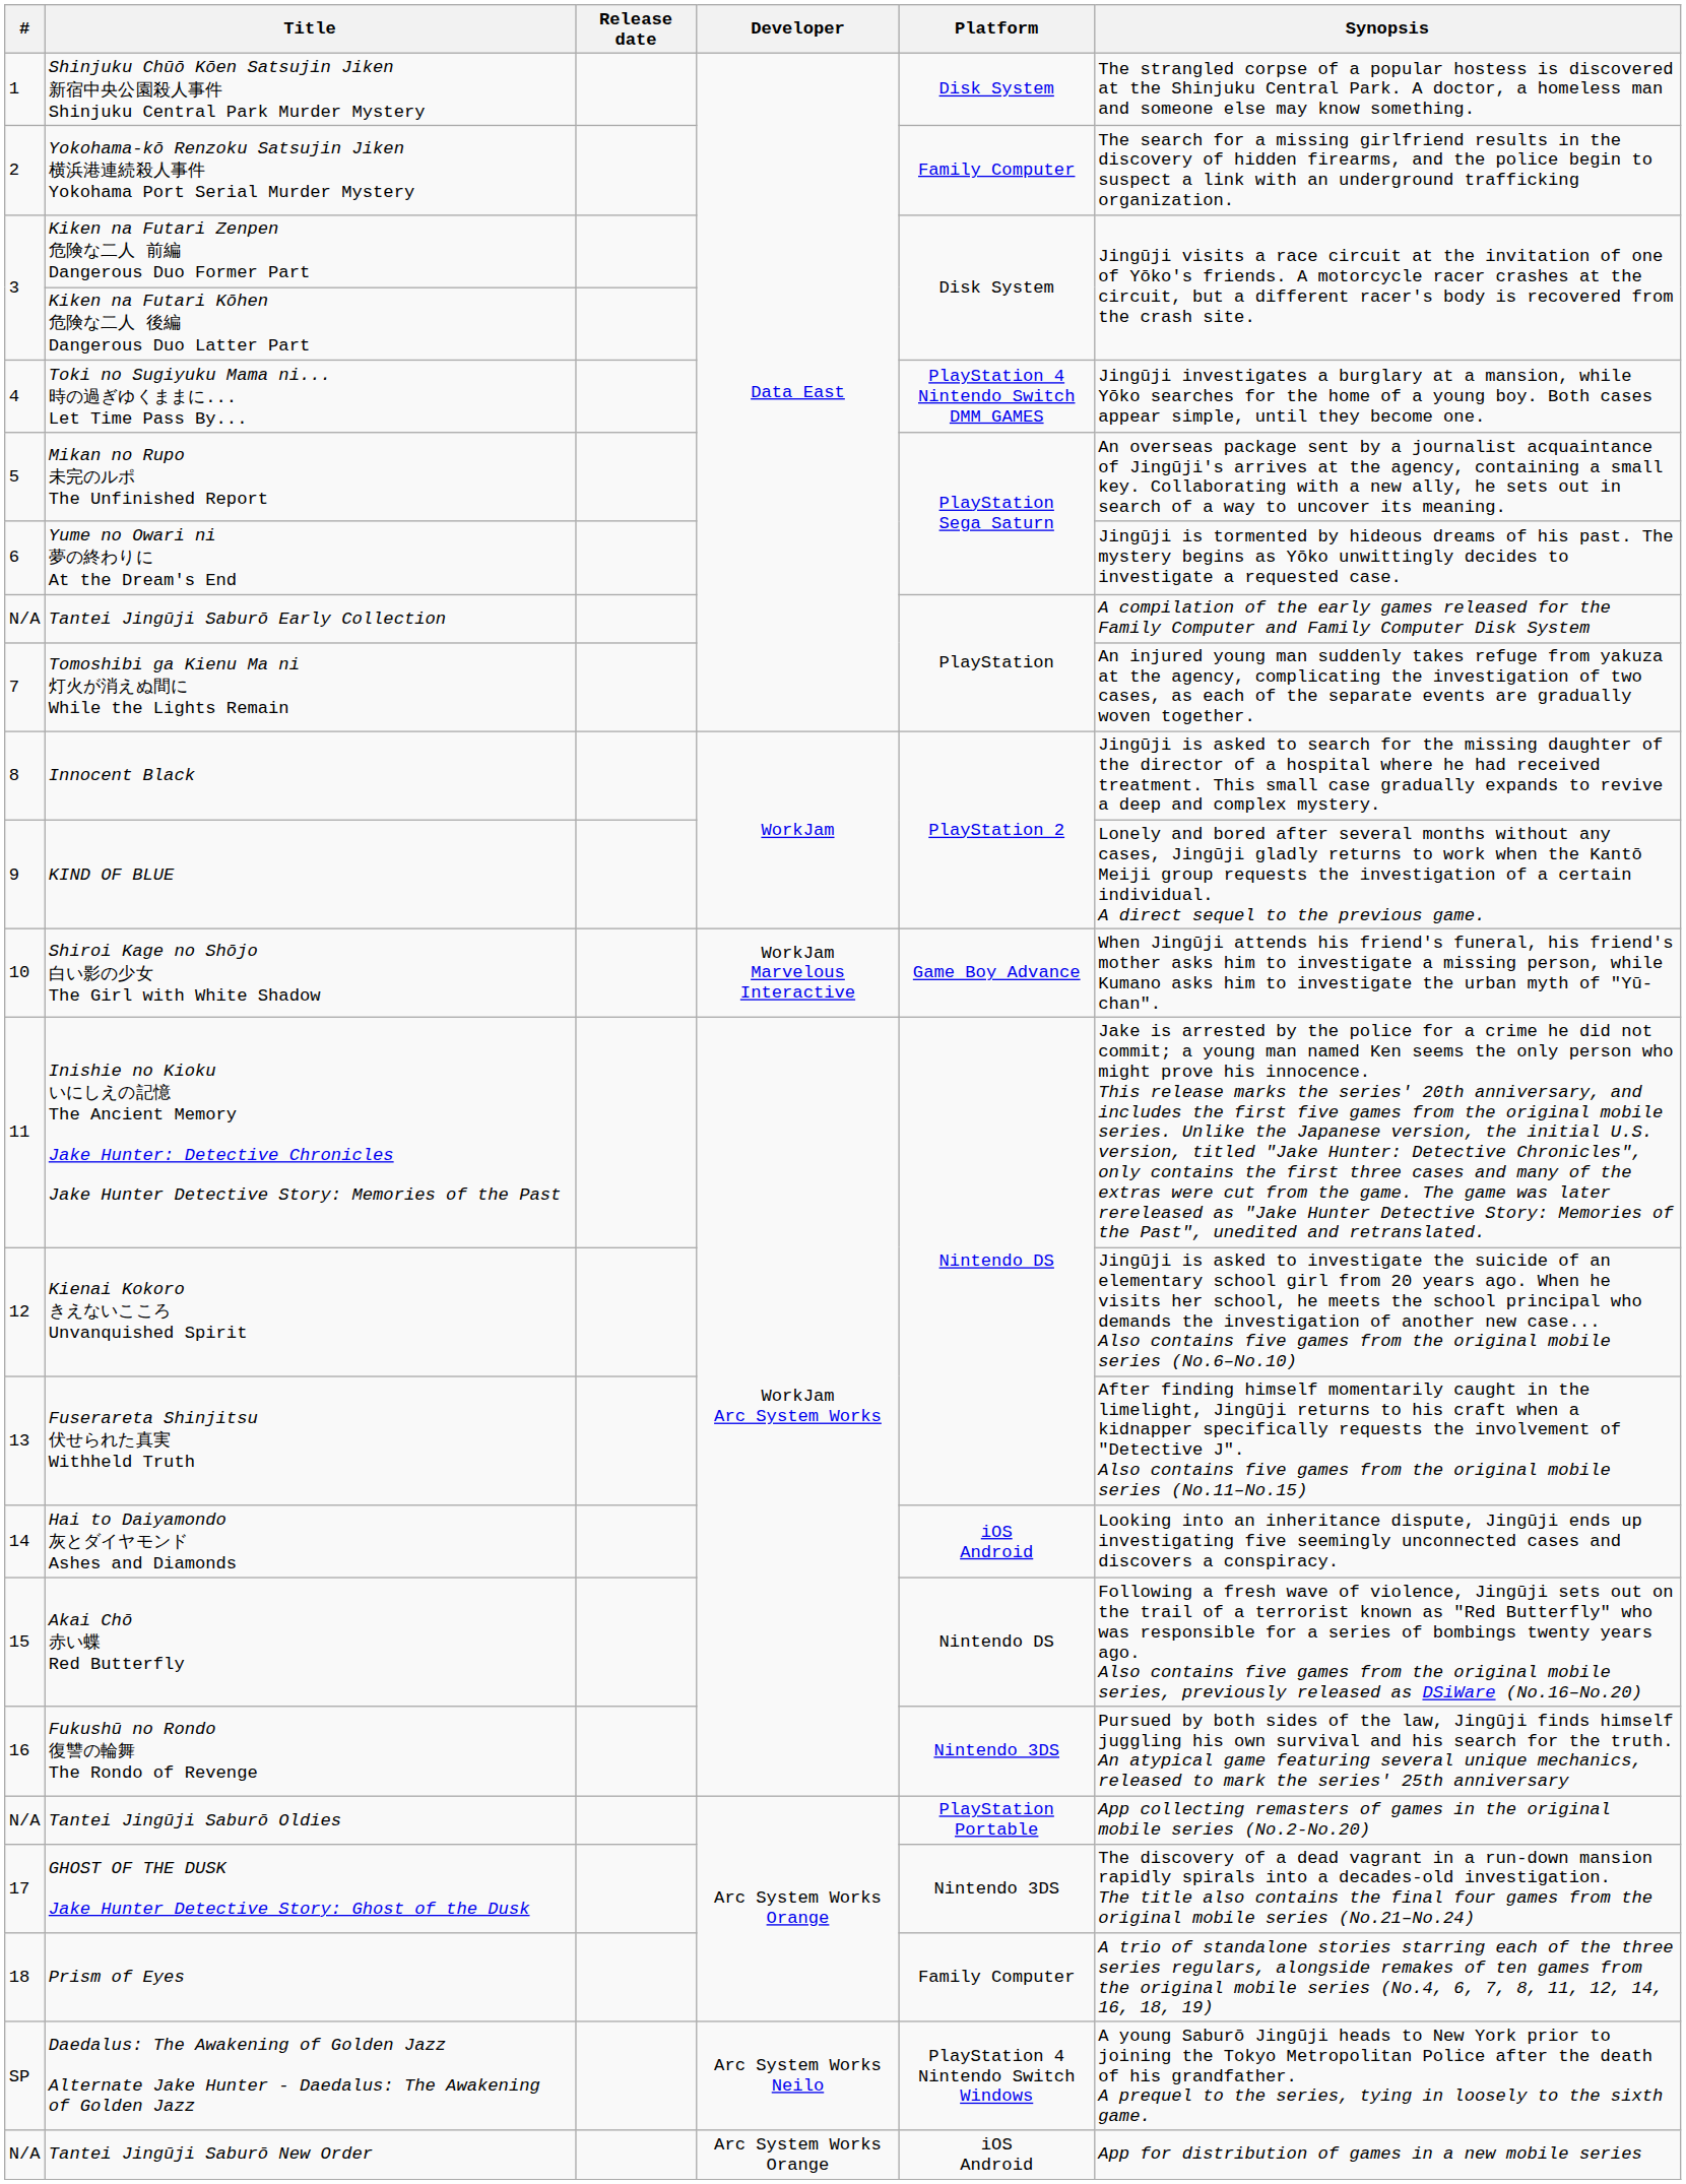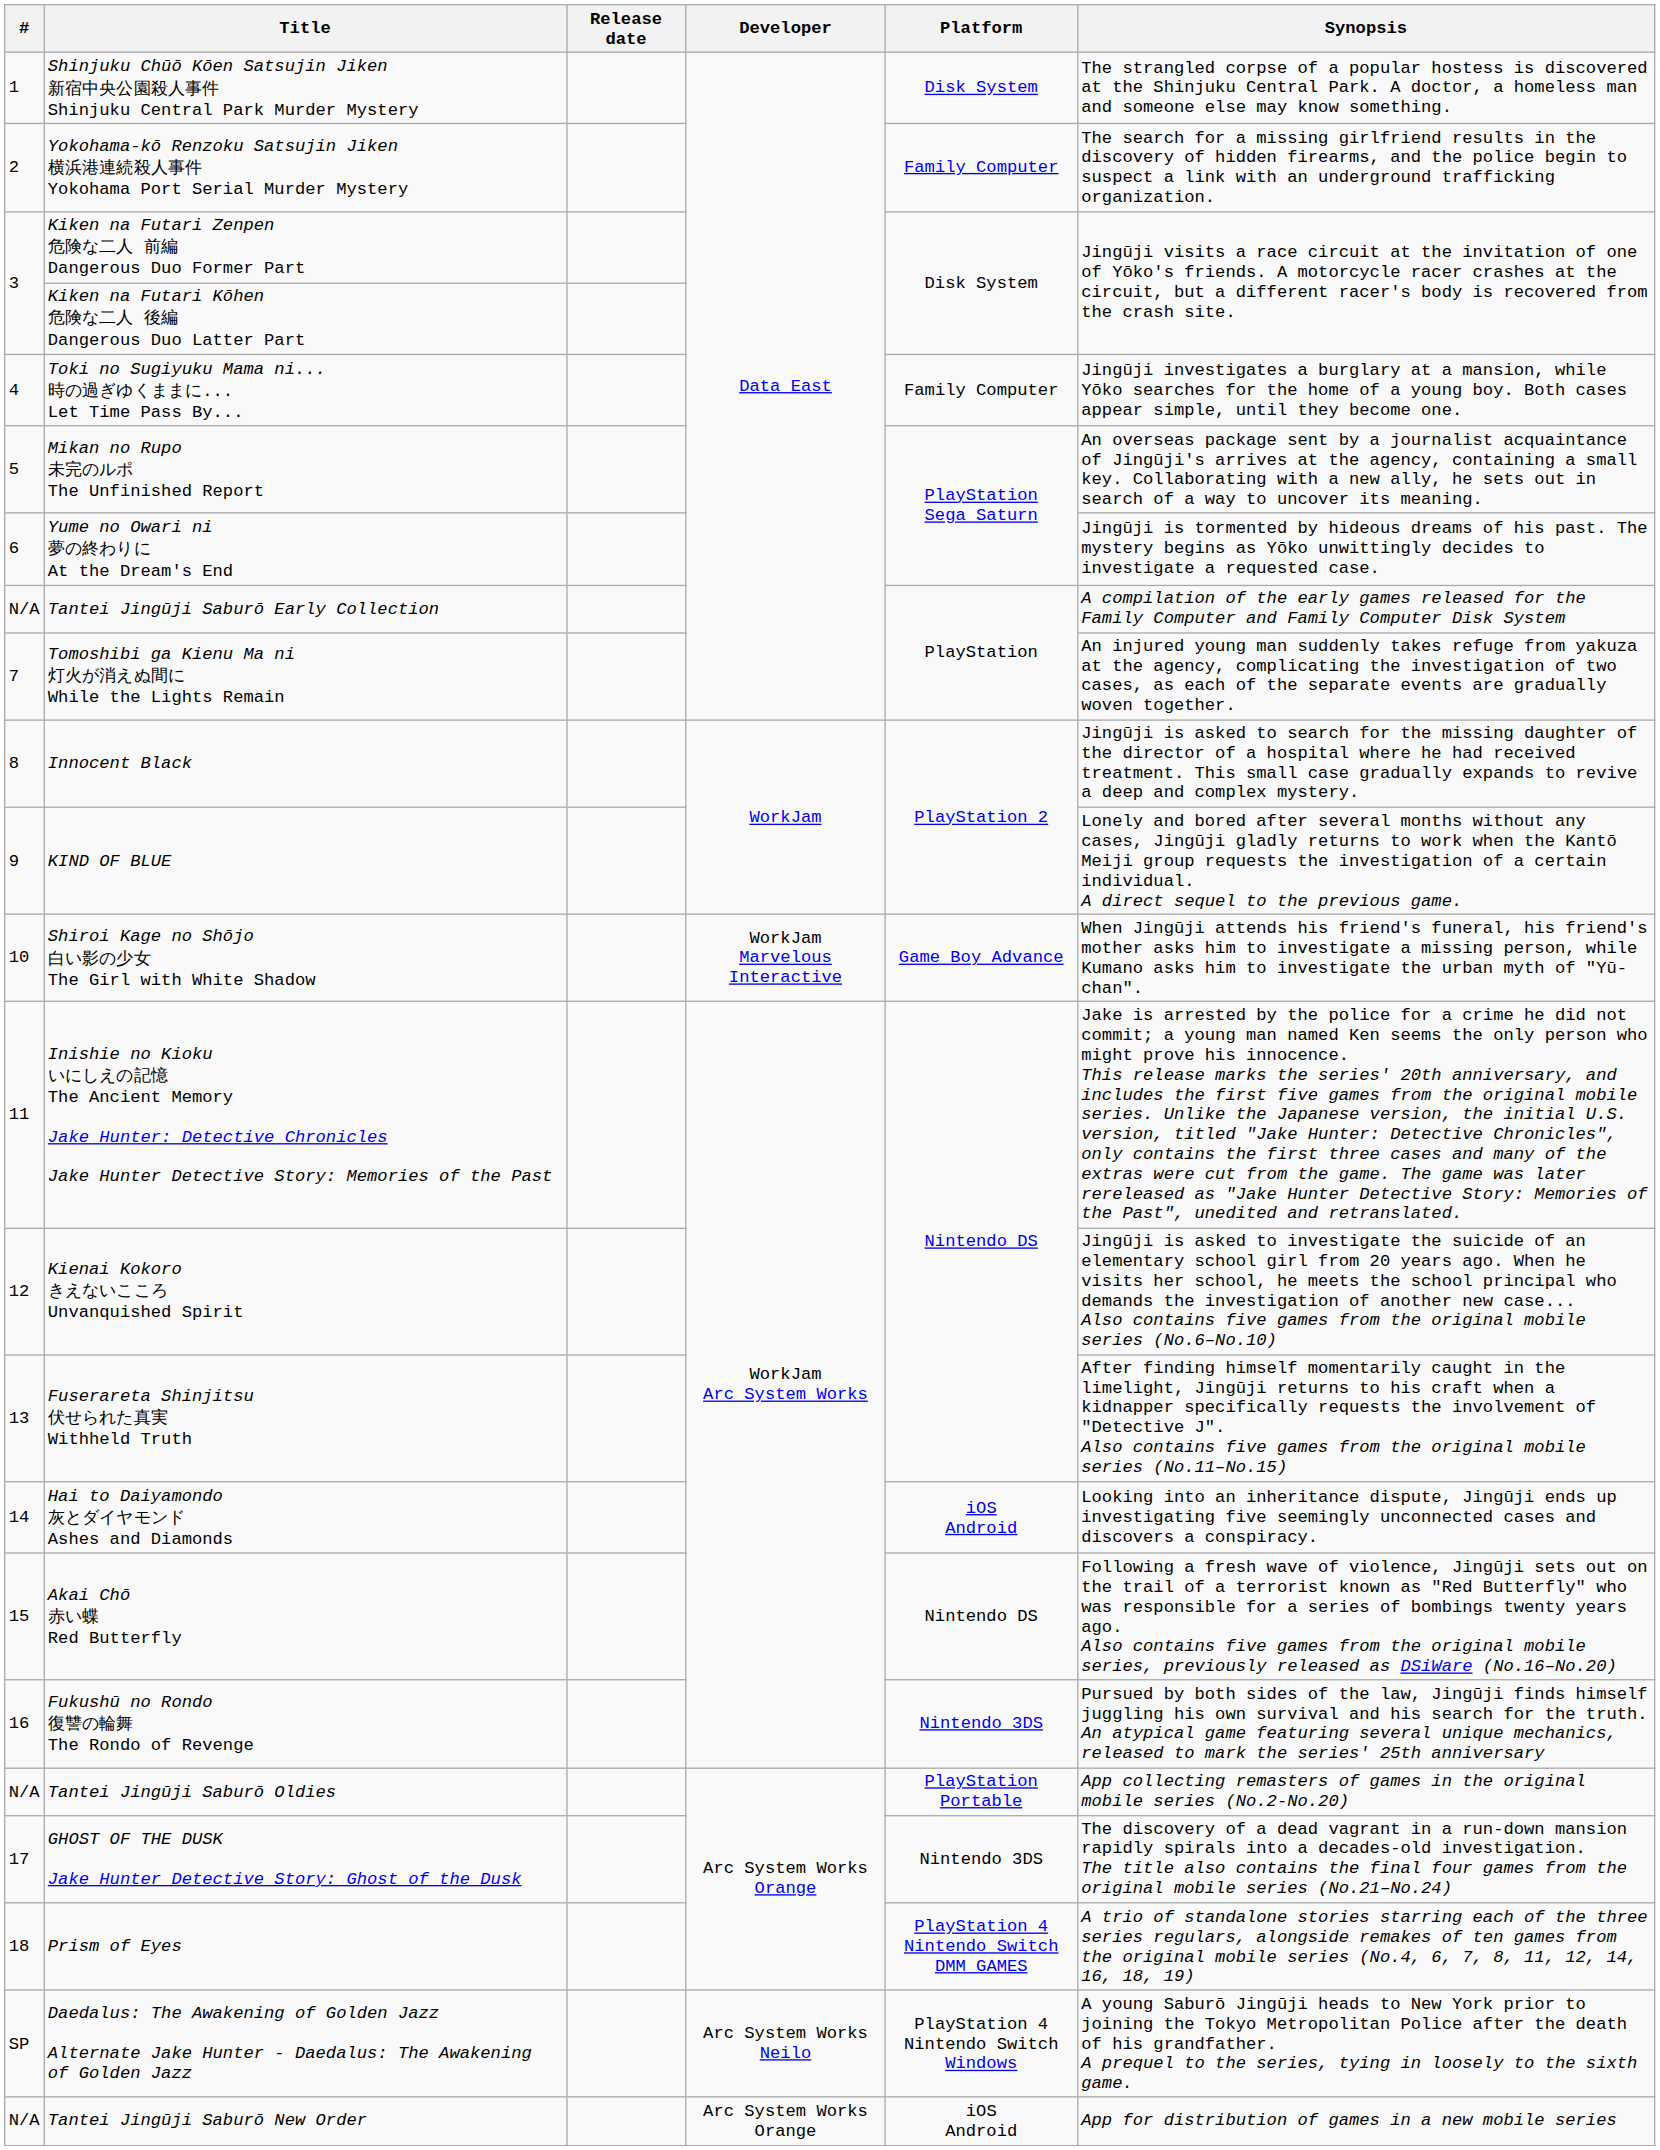 <table class = wikitable>
 <tr align = center>
 <th>#</th>
 <th>Title</th>
 <th>Release date</th>
 <th>Developer</th>
 <th>Platform</th>
 <th>Synopsis</th>
 </tr>
 <tr .>
 <td>1</td>
 <td><em>Shinjuku Chūō Kōen Satsujin Jiken</em><br>新宿中央公園殺人事件<br>Shinjuku Central Park Murder Mystery</td>
 <td></td>
 <td align=center rowspan="9"><a href='#'>Data East</a></td>
 <td align=center><a href='#'>Disk System</a></td>
 <td width=35%>The strangled corpse of a popular hostess is discovered at the Shinjuku Central Park. A doctor, a homeless man and someone else may know something.</td>
 </tr>
 <tr>
 <td>2</td>
 <td><em>Yokohama-kō Renzoku Satsujin Jiken</em><br>横浜港連続殺人事件<br>Yokohama Port Serial Murder Mystery</td>
 <td></td>
 <td align=center><a href='#'>Family Computer</a></td>
 <td align=left>The search for a missing girlfriend results in the discovery of hidden firearms, and the police begin to suspect a link with an underground trafficking organization.</td>
 </tr>
 <tr>
 <td rowspan="2">3</td>
 <td><em>Kiken na Futari Zenpen</em><br>危険な二人 前編<br>Dangerous Duo Former Part</td>
 <td></td>
 <td align=center rowspan="2">Disk System</td>
 <td rowspan="2">Jingūji visits a race circuit at the invitation of one of Yōko's friends. A motorcycle racer crashes at the circuit, but a different racer's body is recovered from the crash site.</td>
 </tr>
 <tr>
 <td><em>Kiken na Futari Kōhen</em><br>危険な二人 後編<br>Dangerous Duo Latter Part</td>
 <td></td>
 </tr>
 <tr>
 <td>4</td>
 <td><em>Toki no Sugiyuku Mama ni...</em><br>時の過ぎゆくままに...<br>Let Time Pass By...</td>
 <td></td>
-<td align=center><a href='#'>PlayStation 4</a><br><a href='#'>Nintendo Switch</a><br><a href='#'>DMM GAMES</a></td>
+<td align=center>Family Computer</td>
 <td>Jingūji investigates a burglary at a mansion, while Yōko searches for the home of a young boy. Both cases appear simple, until they become one.</td>
 </tr>
 <tr>
 <td>5</td>
 <td><em>Mikan no Rupo</em><br>未完のルポ<br>The Unfinished Report</td>
 <td></td>
 <td align=center rowspan="2"><a href='#'>PlayStation</a><br><a href='#'>Sega Saturn</a></td>
 <td>An overseas package sent by a journalist acquaintance of Jingūji's arrives at the agency, containing a small key. Collaborating with a new ally, he sets out in search of a way to uncover its meaning.</td>
 </tr>
 <tr>
 <td>6</td>
 <td><em>Yume no Owari ni</em><br>夢の終わりに<br>At the Dream's End</td>
 <td></td>
 <td>Jingūji is tormented by hideous dreams of his past. The mystery begins as Yōko unwittingly decides to investigate a requested case.</td>
 </tr>
 <tr>
 <td>N/A</td>
 <td><em>Tantei Jingūji Saburō Early Collection</em></td>
 <td></td>
 <td align=center rowspan="2">PlayStation</td>
 <td><em>A compilation of the early games released for the Family Computer and Family Computer Disk System</em></td>
 </tr>
 <tr>
 <td>7</td>
 <td><em>Tomoshibi ga Kienu Ma ni</em><br>灯火が消えぬ間に<br>While the Lights Remain</td>
 <td></td>
 <td>An injured young man suddenly takes refuge from yakuza at the agency, complicating the investigation of two cases, as each of the separate events are gradually woven together.</td>
 </tr>
 <tr>
 <td>8</td>
 <td><em>Innocent Black</em></td>
 <td></td>
 <td align=center rowspan="2"><a href='#'>WorkJam</a></td>
 <td align=center rowspan="2"><a href='#'>PlayStation 2</a></td>
 <td>Jingūji is asked to search for the missing daughter of the director of a hospital where he had received treatment. This small case gradually expands to revive a deep and complex mystery.</td>
 </tr>
 <tr>
 <td>9</td>
 <td><em>KIND OF BLUE</em></td>
 <td></td>
 <td>Lonely and bored after several months without any cases, Jingūji gladly returns to work when the Kantō Meiji group requests the investigation of a certain individual.<br><em>A direct sequel to the previous game.</em></td>
 </tr>
 <tr>
 <td>10</td>
 <td><em>Shiroi Kage no Shōjo</em><br>白い影の少女<br>The Girl with White Shadow</td>
 <td></td>
 <td align=center>WorkJam<br><a href='#'>Marvelous Interactive</a></td>
 <td align=center><a href='#'>Game Boy Advance</a></td>
 <td>When Jingūji attends his friend's funeral, his friend's mother asks him to investigate a missing person, while Kumano asks him to investigate the urban myth of "Yū-chan".</td>
 </tr>
 <tr>
 <td>11</td>
 <td><em>Inishie no Kioku</em><br>いにしえの記憶<br>The Ancient Memory<br><br><em><a href='#'>Jake Hunter: Detective Chronicles</a></em><br><br><em>Jake Hunter Detective Story: Memories of the Past</em></td>
 <td><br><br></td>
 <td align=center rowspan="6">WorkJam<br><a href='#'>Arc System Works</a></td>
 <td align=center rowspan="3"><a href='#'>Nintendo DS</a></td>
 <td>Jake is arrested by the police for a crime he did not commit; a young man named Ken seems the only person who might prove his innocence.<br><em>This release marks the series' 20th anniversary, and includes the first five games from the original mobile series. Unlike the Japanese version, the initial U.S. version, titled "Jake Hunter: Detective Chronicles", only contains the first three cases and many of the extras were cut from the game. The game was later rereleased as "Jake Hunter Detective Story: Memories of the Past", unedited and retranslated.</em></td>
 </tr>
 <tr>
 <td>12</td>
 <td><em>Kienai Kokoro</em><br>きえないこころ<br>Unvanquished Spirit</td>
 <td></td>
 <td>Jingūji is asked to investigate the suicide of an elementary school girl from 20 years ago. When he visits her school, he meets the school principal who demands the investigation of another new case...<br><em>Also contains five games from the original mobile series (No.6–No.10)</em></td>
 </tr>
 <tr>
 <td>13</td>
 <td><em>Fuserareta Shinjitsu</em><br>伏せられた真実<br>Withheld Truth</td>
 <td></td>
 <td>After finding himself momentarily caught in the limelight, Jingūji returns to his craft when a kidnapper specifically requests the involvement of "Detective J".<br><em>Also contains five games from the original mobile series (No.11–No.15)</em></td>
 </tr>
 <tr>
 <td>14</td>
 <td><em>Hai to Daiyamondo</em><br>灰とダイヤモンド<br>Ashes and Diamonds</td>
 <td></td>
 <td align=center><a href='#'>iOS</a><br><a href='#'>Android</a></td>
 <td>Looking into an inheritance dispute, Jingūji ends up investigating five seemingly unconnected cases and discovers a conspiracy.</td>
 </tr>
 <tr>
 <td>15</td>
 <td><em>Akai Chō</em><br>赤い蝶<br>Red Butterfly</td>
 <td></td>
 <td align=center>Nintendo DS</td>
 <td>Following a fresh wave of violence, Jingūji sets out on the trail of a terrorist known as "Red Butterfly" who was responsible for a series of bombings twenty years ago.<br><em>Also contains five games from the original mobile series, previously released as <a href='#'>DSiWare</a> (No.16–No.20)</em></td>
 </tr>
 <tr>
 <td>16</td>
 <td><em>Fukushū no Rondo</em><br>復讐の輪舞<br>The Rondo of Revenge</td>
 <td></td>
 <td align=center><a href='#'>Nintendo 3DS</a></td>
 <td>Pursued by both sides of the law, Jingūji finds himself juggling his own survival and his search for the truth.<br><em>An atypical game featuring several unique mechanics, released to mark the series' 25th anniversary</em></td>
 </tr>
 <tr>
 <td>N/A</td>
 <td><em>Tantei Jingūji Saburō Oldies</em></td>
 <td></td>
 <td align=center rowspan="3">Arc System Works<br><a href='#'>Orange</a></td>
 <td align=center><a href='#'>PlayStation Portable</a></td>
 <td><em>App collecting remasters of games in the original mobile series (No.2-No.20)</em></td>
 </tr>
 <tr>
 <td>17</td>
 <td><em>GHOST OF THE DUSK</em><br><br><em><a href='#'>Jake Hunter Detective Story: Ghost of the Dusk</a></em></td>
 <td><br></td>
 <td align=center>Nintendo 3DS</td>
 <td>The discovery of a dead vagrant in a run-down mansion rapidly spirals into a decades-old investigation.<em><br>The title also contains the final four games from the original mobile series (No.21–No.24)</em></td>
 </tr>
 <tr>
 <td>18</td>
 <td><em>Prism of Eyes</em></td>
 <td></td>
-<td align=center>Family Computer</td>
+<td align=center><a href='#'>PlayStation 4</a><br><a href='#'>Nintendo Switch</a><br><a href='#'>DMM GAMES</a></td>
 <td><em>A trio of standalone stories starring each of the three series regulars, alongside remakes of ten games from the original mobile series (No.4, 6, 7, 8, 11, 12, 14, 16, 18, 19)</em></td>
 </tr>
 <tr>
 <td>SP</td>
 <td><em>Daedalus: The Awakening of Golden Jazz</em><br><br><em>Alternate Jake Hunter - Daedalus: The Awakening of Golden Jazz</em></td>
 <td><br></td>
 <td align=center>Arc System Works<br><a href='#'>Neilo</a></td>
 <td align=center>PlayStation 4<br>Nintendo Switch<br><a href='#'>Windows</a></td>
 <td>A young Saburō Jingūji heads to New York prior to joining the Tokyo Metropolitan Police after the death of his grandfather.<br><em>A prequel to the series, tying in loosely to the sixth game.</em></td>
 </tr>
 <tr>
 <td>N/A</td>
 <td><em>Tantei Jingūji Saburō New Order</em></td>
 <td></td>
 <td align=center>Arc System Works<br>Orange</td>
 <td align=center>iOS<br>Android</td>
 <td><em>App for distribution of games in a new mobile series</em></td>
 </tr>
 <tr>
 </tr>
 </table>
